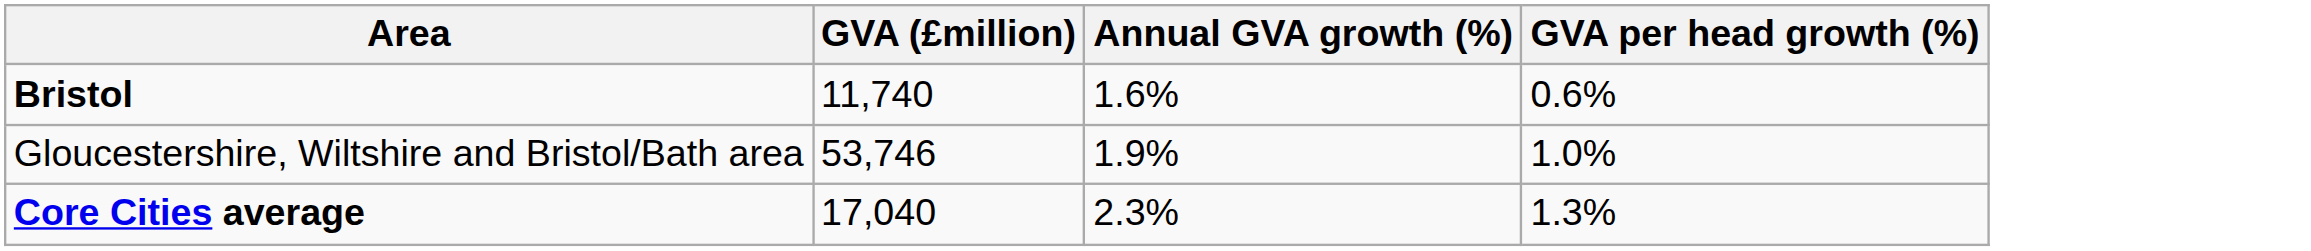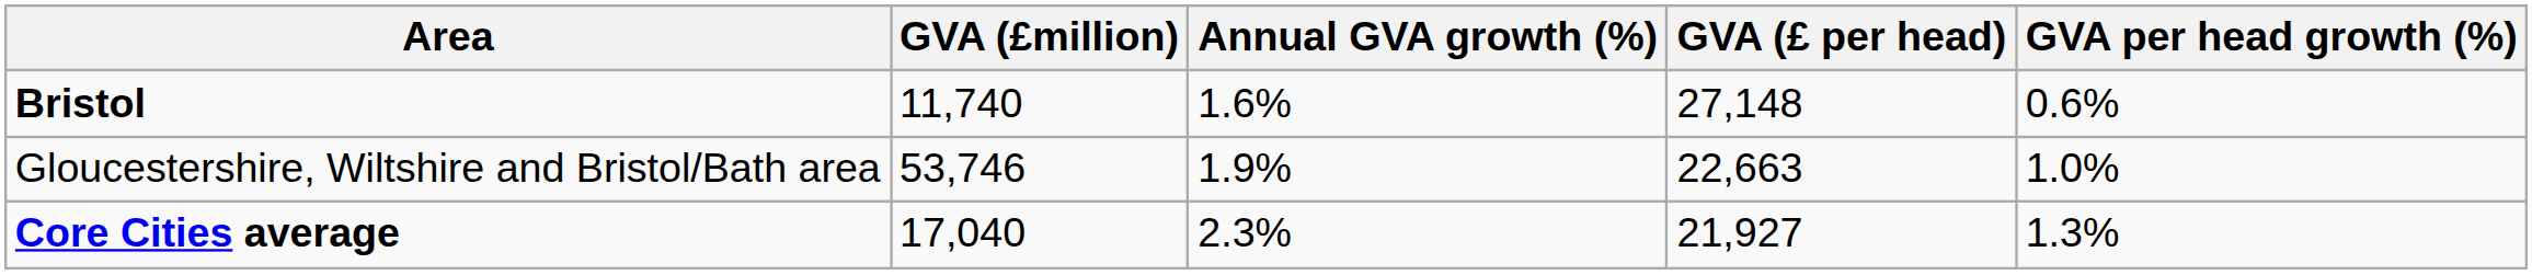 <table class="wikitable">
 <tr>
 <th><strong>Area</strong></th>
 <th><strong>GVA (£million)</strong></th>
 <th><strong>Annual GVA growth (%) </strong></th>
+<th><strong>GVA (£ per head)</strong></th>
 <th><strong>GVA per head growth (%)</strong></th>
 </tr>
 <tr>
 <td><strong>Bristol</strong></td>
 <td>11,740</td>
 <td>1.6%</td>
+<td>27,148</td>
 <td>0.6%</td>
 </tr>
 <tr>
 <td>Gloucestershire, Wiltshire and Bristol/Bath area</td>
 <td>53,746</td>
 <td>1.9%</td>
+<td>22,663</td>
 <td>1.0%</td>
 </tr>
 <tr>
 <td><strong><a href='#'>Core Cities</a> average</strong></td>
 <td>17,040</td>
 <td>2.3%</td>
+<td>21,927</td>
 <td>1.3%</td>
 </tr>
 </table>
